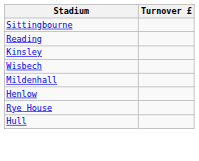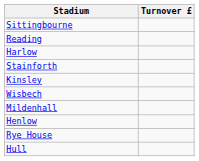 <table class="wikitable">
 <tr>
 <th width=200>Stadium</th>
 <th width=80>Turnover £</th>
 </tr>
 <tr>
 <td><a href='#'>Sittingbourne</a></td>
 <td></td>
 </tr>
 <tr>
 <td><a href='#'>Reading</a></td>
+<td></td>
+</tr>
+<tr>
+<td><a href='#'>Harlow</a></td>
+<td></td>
+</tr>
+<tr>
+<td><a href='#'>Stainforth</a></td>
 <td></td>
 </tr>
 <tr>
 <td><a href='#'>Kinsley</a></td>
 <td></td>
 </tr>
 <tr>
 <td><a href='#'>Wisbech</a></td>
 <td></td>
 </tr>
 <tr>
 <td><a href='#'>Mildenhall</a></td>
 <td></td>
 </tr>
 <tr>
 <td><a href='#'>Henlow</a></td>
 <td></td>
 </tr>
 <tr>
 <td><a href='#'>Rye House</a></td>
 <td></td>
 </tr>
 <tr>
 <td><a href='#'>Hull</a></td>
 <td></td>
 </tr>
 </table>
